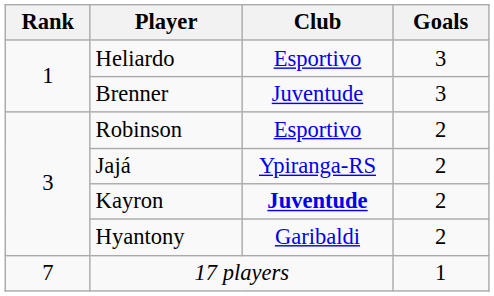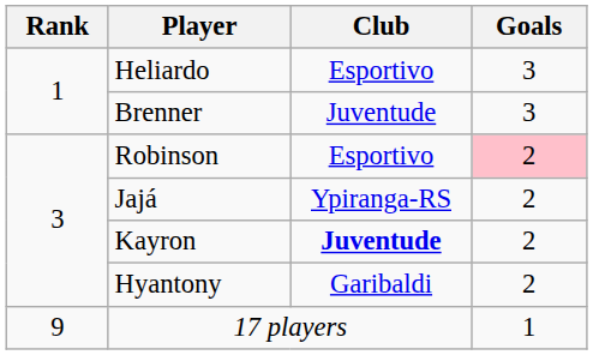 <table class="wikitable" style="text-align:center; margin-left:1em;">
 <tr>
 <th style="width:53px">Rank</th>
 <th style="width:100px">Player</th>
 <th style="width:100px">Club</th>
 <th style="width:60px">Goals</th>
 </tr>
 <tr>
 <td align=center rowspan=2>1</td>
 <td align=left> Heliardo</td>
 <td><a href='#'>Esportivo</a></td>
 <td>3</td>
 </tr>
 <tr>
 <td align=left> Brenner</td>
 <td><a href='#'>Juventude</a></td>
 <td>3</td>
 </tr>
 <tr>
 <td align=center rowspan=4>3</td>
 <td align=left> Robinson</td>
 <td><a href='#'>Esportivo</a></td>
-<td>2</td>
+<td style="background: pink;">2</td>
 </tr>
 <tr>
 <td align=left> Jajá</td>
 <td><a href='#'>Ypiranga-RS</a></td>
 <td>2</td>
 </tr>
 <tr>
 <td align=left> Kayron</td>
 <td><strong><a href='#'>Juventude</a></strong></td>
 <td>2</td>
 </tr>
 <tr>
 <td align=left> Hyantony</td>
 <td><a href='#'>Garibaldi</a></td>
 <td>2</td>
 </tr>
 <tr>
-<td align=center rowspan=1>7</td>
+<td align=center rowspan=1>9</td>
 <td colspan="2" align="center"><em>17 players</em></td>
 <td>1</td>
 </tr>
 </table>
